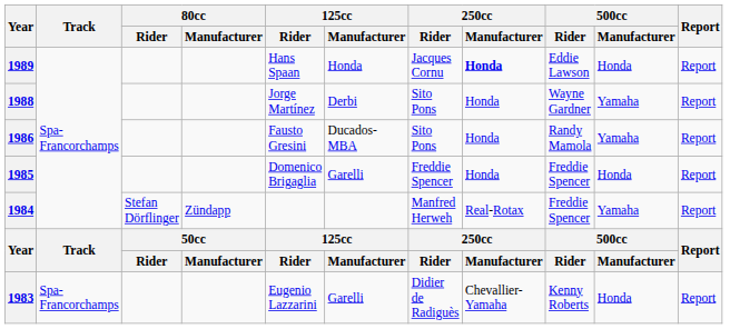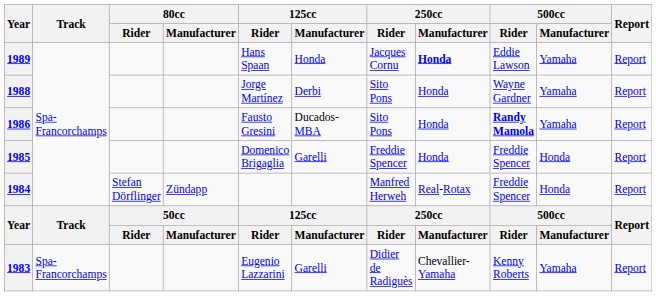 <table class="wikitable" style="font-size: 95%;">
 <tr>
 <th rowspan=2>Year</th>
 <th rowspan=2>Track</th>
 <th colspan=2>80cc</th>
 <th colspan=2>125cc</th>
 <th colspan=2>250cc</th>
 <th colspan=2>500cc</th>
 <th rowspan=2>Report</th>
 </tr>
 <tr>
 <th>Rider</th>
 <th>Manufacturer</th>
 <th>Rider</th>
 <th>Manufacturer</th>
 <th>Rider</th>
 <th>Manufacturer</th>
 <th>Rider</th>
 <th>Manufacturer</th>
 </tr>
 <tr>
 <th><a href='#'>1989</a></th>
 <td rowspan="5"><a href='#'>Spa-Francorchamps</a></td>
 <td></td>
 <td></td>
 <td> <a href='#'>Hans Spaan</a></td>
 <td><a href='#'>Honda</a></td>
 <td> <a href='#'>Jacques Cornu</a></td>
 <td><strong><a href='#'>Honda</a></strong></td>
 <td> <a href='#'>Eddie Lawson</a></td>
-<td><a href='#'>Honda</a></td>
+<td><a href='#'>Yamaha</a></td>
 <td><a href='#'>Report</a></td>
 </tr>
 <tr>
 <th><a href='#'>1988</a></th>
 <td></td>
 <td></td>
 <td> <a href='#'>Jorge Martínez</a></td>
 <td><a href='#'>Derbi</a></td>
 <td> <a href='#'>Sito Pons</a></td>
 <td><a href='#'>Honda</a></td>
 <td> <a href='#'>Wayne Gardner</a></td>
 <td><a href='#'>Yamaha</a></td>
 <td><a href='#'>Report</a></td>
 </tr>
 <tr>
 <th><a href='#'>1986</a></th>
 <td></td>
 <td></td>
 <td> <a href='#'>Fausto Gresini</a></td>
 <td>Ducados-<a href='#'>MBA</a></td>
 <td> <a href='#'>Sito Pons</a></td>
 <td><a href='#'>Honda</a></td>
-<td> <a href='#'>Randy Mamola</a></td>
+<td><strong> <a href='#'>Randy Mamola</a></strong></td>
 <td><a href='#'>Yamaha</a></td>
 <td><a href='#'>Report</a></td>
 </tr>
 <tr>
 <th><a href='#'>1985</a></th>
 <td></td>
 <td></td>
 <td> <a href='#'>Domenico Brigaglia</a></td>
 <td><a href='#'>Garelli</a></td>
 <td> <a href='#'>Freddie Spencer</a></td>
 <td><a href='#'>Honda</a></td>
 <td> <a href='#'>Freddie Spencer</a></td>
 <td><a href='#'>Honda</a></td>
 <td><a href='#'>Report</a></td>
 </tr>
 <tr>
 <th><a href='#'>1984</a></th>
 <td> <a href='#'>Stefan Dörflinger</a></td>
 <td><a href='#'>Zündapp</a></td>
 <td></td>
 <td></td>
 <td> <a href='#'>Manfred Herweh</a></td>
 <td><a href='#'>Real</a>-<a href='#'>Rotax</a></td>
 <td> <a href='#'>Freddie Spencer</a></td>
-<td><a href='#'>Yamaha</a></td>
+<td><a href='#'>Honda</a></td>
 <td><a href='#'>Report</a></td>
 </tr>
 <tr>
 <th rowspan=2>Year</th>
 <th rowspan=2>Track</th>
 <th colspan=2>50cc</th>
 <th colspan=2>125cc</th>
 <th colspan=2>250cc</th>
 <th colspan=2>500cc</th>
 <th rowspan=2>Report</th>
 </tr>
 <tr>
 <th>Rider</th>
 <th>Manufacturer</th>
 <th>Rider</th>
 <th>Manufacturer</th>
 <th>Rider</th>
 <th>Manufacturer</th>
 <th>Rider</th>
 <th>Manufacturer</th>
 </tr>
 <tr>
 <th><a href='#'>1983</a></th>
 <td><a href='#'>Spa-Francorchamps</a></td>
 <td></td>
 <td></td>
 <td> <a href='#'>Eugenio Lazzarini</a></td>
 <td><a href='#'>Garelli</a></td>
 <td> <a href='#'>Didier de Radiguès</a></td>
 <td>Chevallier-<a href='#'>Yamaha</a></td>
 <td> <a href='#'>Kenny Roberts</a></td>
-<td><a href='#'>Honda</a></td>
+<td><a href='#'>Yamaha</a></td>
 <td><a href='#'>Report</a></td>
 </tr>
 </table>
